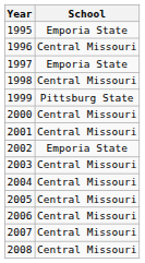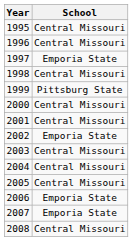 <table class="wikitable" style="text-align:center">
 <tr>
 <th>Year</th>
 <th>School</th>
 </tr>
 <tr>
 <td>1995</td>
-<td>Emporia State</td>
+<td>Central Missouri</td>
 </tr>
 <tr>
 <td>1996</td>
 <td>Central Missouri</td>
 </tr>
 <tr>
 <td>1997</td>
 <td>Emporia State</td>
 </tr>
 <tr>
 <td>1998</td>
 <td>Central Missouri</td>
 </tr>
 <tr>
 <td>1999</td>
 <td>Pittsburg State</td>
 </tr>
 <tr>
 <td>2000</td>
 <td>Central Missouri</td>
 </tr>
 <tr>
 <td>2001</td>
 <td>Central Missouri</td>
 </tr>
 <tr>
 <td>2002</td>
 <td>Emporia State</td>
 </tr>
 <tr>
 <td>2003</td>
 <td>Central Missouri</td>
 </tr>
 <tr>
 <td>2004</td>
 <td>Central Missouri</td>
 </tr>
 <tr>
 <td>2005</td>
 <td>Central Missouri</td>
 </tr>
 <tr>
 <td>2006</td>
-<td>Central Missouri</td>
+<td>Emporia State</td>
 </tr>
 <tr>
 <td>2007</td>
-<td>Central Missouri</td>
+<td>Emporia State</td>
 </tr>
 <tr>
 <td>2008</td>
 <td>Central Missouri</td>
 </tr>
 </table>
